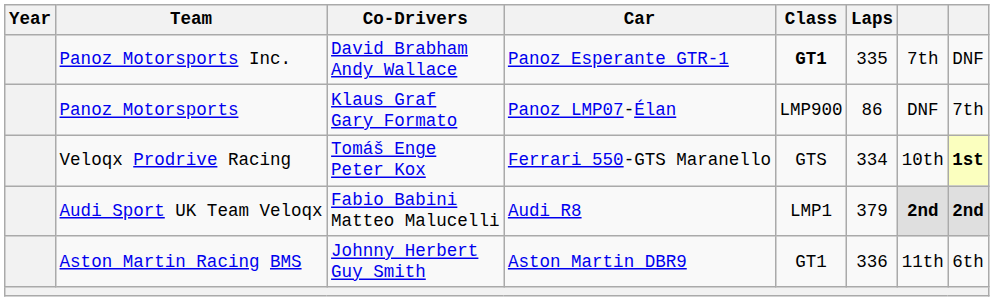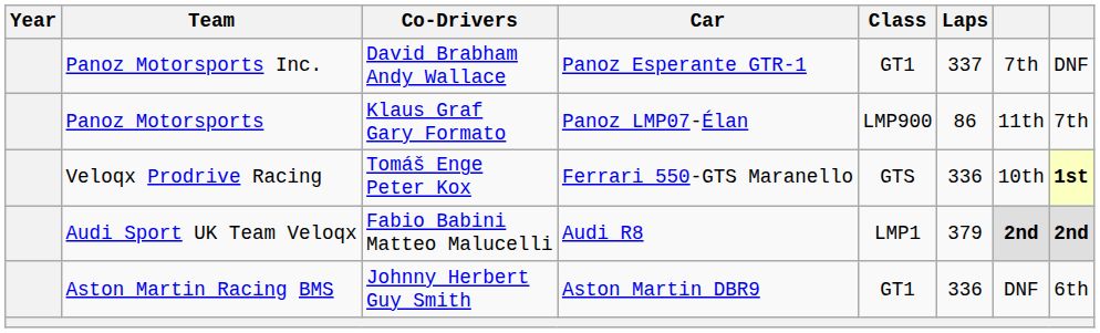 <table class="wikitable" style="text-align:center; font-size:90%">
 <tr>
 <th>Year</th>
 <th>Team</th>
 <th>Co-Drivers</th>
 <th>Car</th>
 <th>Class</th>
 <th>Laps</th>
 <th></th>
 <th></th>
 </tr>
 <tr>
 <th></th>
 <td align="left" nowrap> <a href='#'>Panoz Motorsports</a> Inc.</td>
 <td align="left" nowrap> <a href='#'>David Brabham</a><br> <a href='#'>Andy Wallace</a></td>
 <td align="left" nowrap><a href='#'>Panoz Esperante GTR-1</a></td>
-<td><strong>GT1</strong></td>
-<td>335</td>
+<td>GT1</td>
+<td>337</td>
 <td>7th</td>
 <td>DNF</td>
 </tr>
 <tr>
 <th></th>
 <td align="left" nowrap> <a href='#'>Panoz Motorsports</a></td>
 <td align="left" nowrap> <a href='#'>Klaus Graf</a><br> <a href='#'>Gary Formato</a></td>
 <td align="left" nowrap><a href='#'>Panoz LMP07</a>-<a href='#'>Élan</a></td>
 <td>LMP900</td>
 <td>86</td>
-<td>DNF</td>
+<td>11th</td>
 <td>7th</td>
 </tr>
 <tr>
 <th></th>
 <td align="left" nowrap> Veloqx <a href='#'>Prodrive</a> Racing</td>
 <td align="left" nowrap> <a href='#'>Tomáš Enge</a><br> <a href='#'>Peter Kox</a></td>
 <td align="left" nowrap><a href='#'>Ferrari 550</a>-GTS Maranello</td>
 <td>GTS</td>
-<td>334</td>
+<td>336</td>
 <td>10th</td>
 <td style="background:#FBFFBF;"><strong>1st</strong></td>
 </tr>
 <tr>
 <th></th>
 <td align="left" nowrap> <a href='#'>Audi Sport</a> UK Team Veloqx</td>
 <td align="left" nowrap> <a href='#'>Fabio Babini</a><br> Matteo Malucelli</td>
 <td align="left" nowrap><a href='#'>Audi R8</a></td>
 <td>LMP1</td>
 <td>379</td>
 <td style="background:#DFDFDF;"><strong>2nd</strong></td>
 <td style="background:#DFDFDF;"><strong>2nd</strong></td>
 </tr>
 <tr>
 <th></th>
 <td align="left" nowrap> <a href='#'>Aston Martin Racing</a> <a href='#'>BMS</a></td>
 <td align="left" nowrap> <a href='#'>Johnny Herbert</a><br> <a href='#'>Guy Smith</a></td>
 <td align="left" nowrap><a href='#'>Aston Martin DBR9</a></td>
 <td>GT1</td>
 <td>336</td>
-<td>11th</td>
+<td>DNF</td>
 <td>6th</td>
 </tr>
 <tr>
 <th colspan="15"></th>
 </tr>
 </table>
